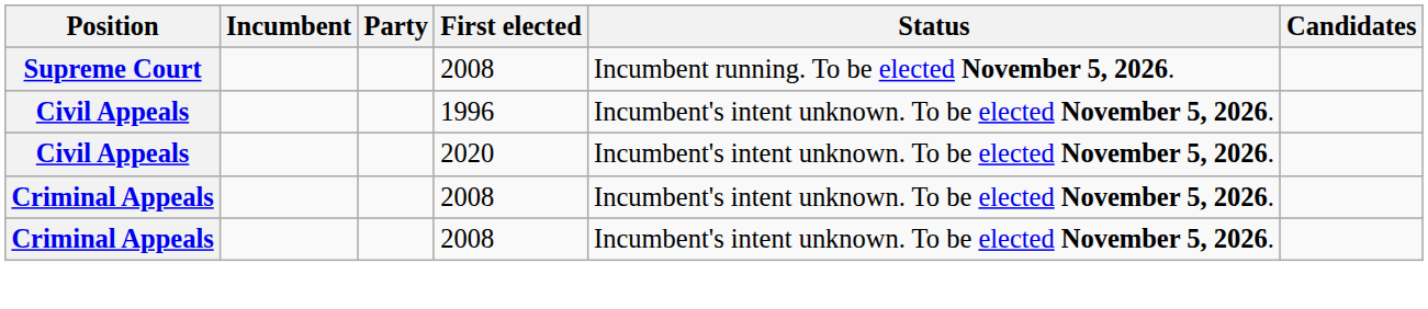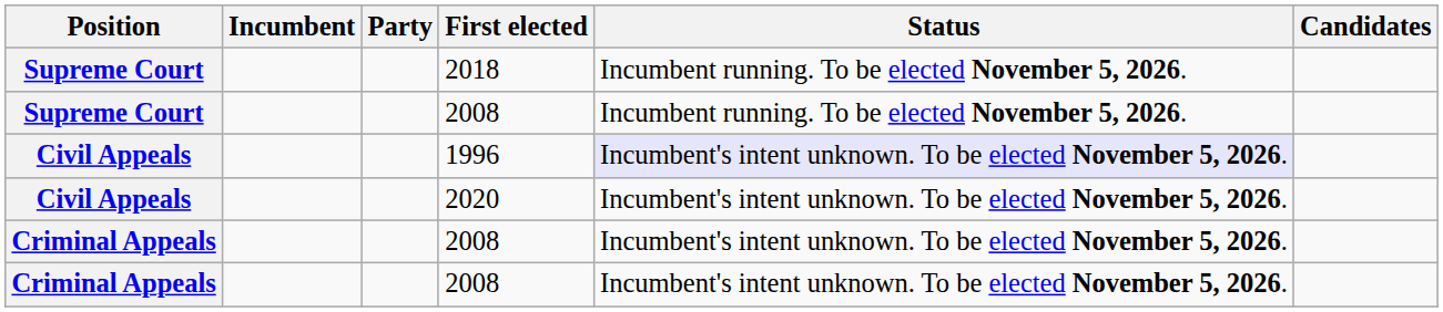 <table class="wikitable sortable">
 <tr>
 <th>Position</th>
 <th>Incumbent</th>
 <th>Party</th>
 <th>First elected</th>
 <th>Status</th>
 <th>Candidates</th>
+</tr>
+<tr>
+<th><a href='#'>Supreme Court</a></th>
+<td></td>
+<td></td>
+<td>2018</td>
+<td>Incumbent running. To be <a href='#'>elected</a> <strong>November 5, 2026</strong>.</td>
+<td nowrap></td>
 </tr>
 <tr>
 <th><a href='#'>Supreme Court</a></th>
 <td></td>
 <td></td>
 <td>2008</td>
 <td>Incumbent running. To be <a href='#'>elected</a> <strong>November 5, 2026</strong>.</td>
 <td nowrap></td>
 </tr>
 <tr>
 <th><a href='#'>Civil Appeals</a></th>
 <td></td>
 <td></td>
 <td>1996</td>
-<td>Incumbent's intent unknown. To be <a href='#'>elected</a> <strong>November 5, 2026</strong>.</td>
+<td style="background: lavender;">Incumbent's intent unknown. To be <a href='#'>elected</a> <strong>November 5, 2026</strong>.</td>
 <td nowrap></td>
 </tr>
 <tr>
 <th><a href='#'>Civil Appeals</a></th>
 <td></td>
 <td></td>
 <td>2020</td>
 <td>Incumbent's intent unknown. To be <a href='#'>elected</a> <strong>November 5, 2026</strong>.</td>
 <td nowrap></td>
 </tr>
 <tr>
 <th><a href='#'>Criminal Appeals</a></th>
 <td></td>
 <td></td>
 <td>2008</td>
 <td>Incumbent's intent unknown. To be <a href='#'>elected</a> <strong>November 5, 2026</strong>.</td>
 <td nowrap></td>
 </tr>
 <tr>
 <th><a href='#'>Criminal Appeals</a></th>
 <td></td>
 <td></td>
 <td>2008</td>
 <td>Incumbent's intent unknown. To be <a href='#'>elected</a> <strong>November 5, 2026</strong>.</td>
 <td nowrap></td>
 </tr>
 </table>
